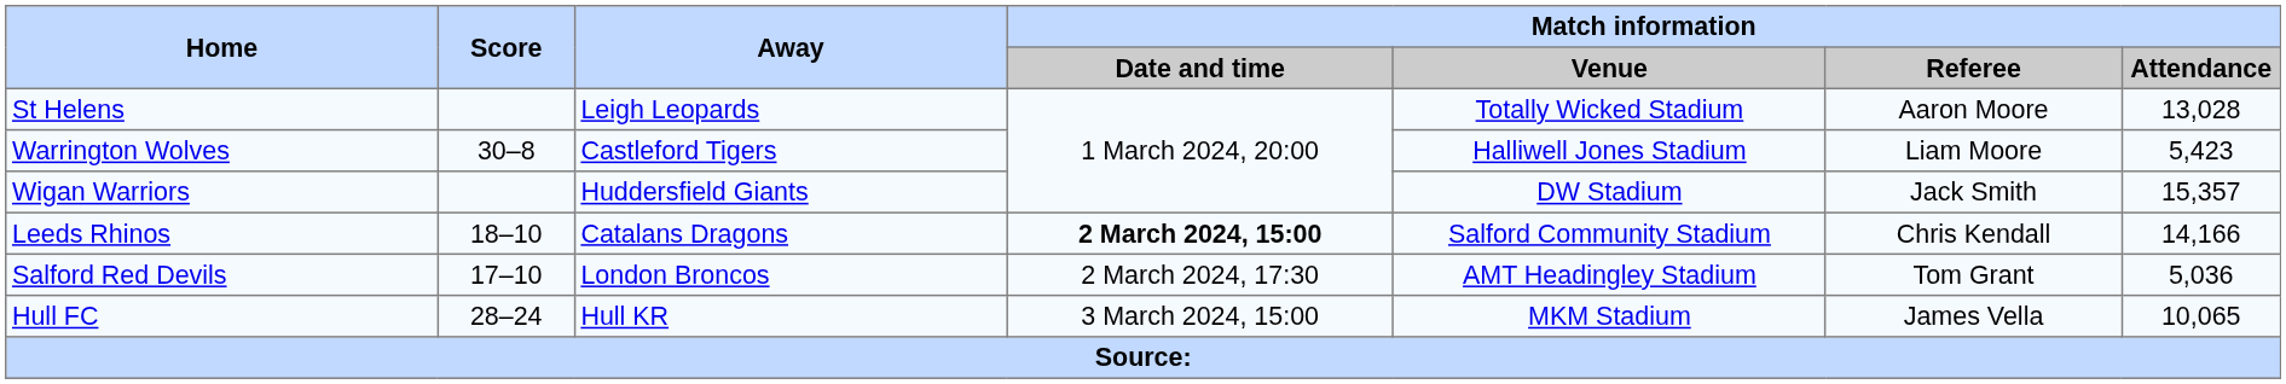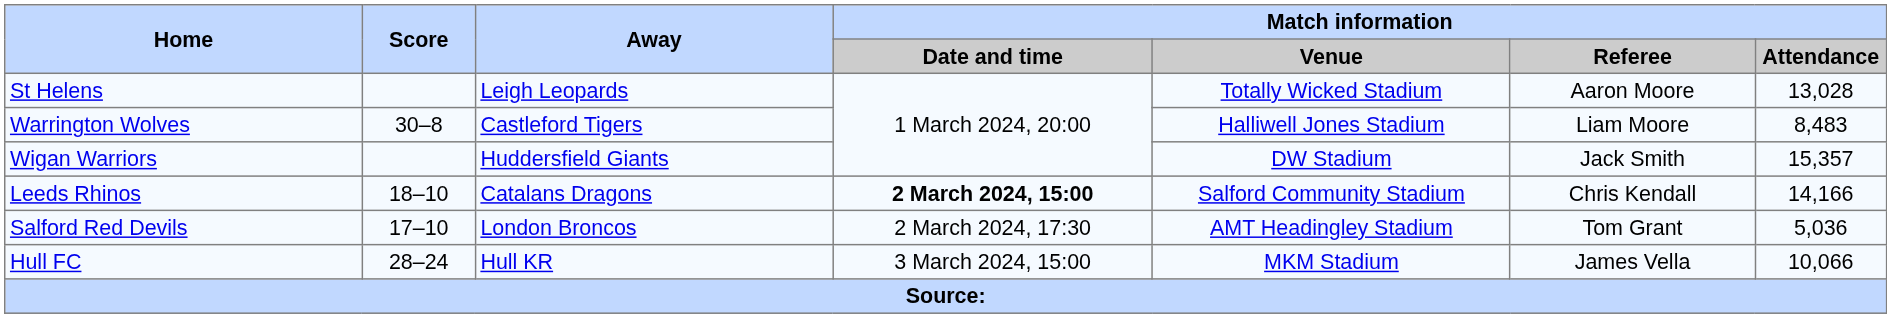 <table border=1 style="border-collapse:collapse; font-size:90%; text-align:center;" cellpadding=3 cellspacing=0 width=100%>
 <tr style="background:#C1D8ff;">
 <th scope="col" rowspan=2 width=19%>Home</th>
 <th scope="col" rowspan=2 width=6%>Score</th>
 <th scope="col" rowspan=2 width=19%>Away</th>
 <th colspan=4>Match information</th>
 </tr>
 <tr style="background:#CCCCCC;">
 <th scope="col" width=17%>Date and time</th>
 <th scope="col" width=19%>Venue</th>
 <th scope="col" width=13%>Referee</th>
 <th scope="col" width=7%>Attendance</th>
 </tr>
 <tr style="background:#F5FAFF;">
 <td style="text-align:left;"> <a href='#'>St Helens</a></td>
 <td></td>
 <td style="text-align:left;"> <a href='#'>Leigh Leopards</a></td>
 <td Rowspan=3>1 March 2024, 20:00</td>
 <td><a href='#'>Totally Wicked Stadium</a></td>
 <td>Aaron Moore</td>
 <td>13,028</td>
 </tr>
 <tr style="background:#F5FAFF;">
 <td style="text-align:left;"> <a href='#'>Warrington Wolves</a></td>
 <td>30–8</td>
 <td style="text-align:left;"> <a href='#'>Castleford Tigers</a></td>
 <td><a href='#'>Halliwell Jones Stadium</a></td>
 <td>Liam Moore</td>
-<td>5,423</td>
+<td>8,483</td>
 </tr>
 <tr style="background:#F5FAFF;">
 <td style="text-align:left;"> <a href='#'>Wigan Warriors</a></td>
 <td></td>
 <td style="text-align:left;"> <a href='#'>Huddersfield Giants</a></td>
 <td><a href='#'>DW Stadium</a></td>
 <td>Jack Smith</td>
 <td>15,357</td>
 </tr>
 <tr style="background:#F5FAFF;">
 <td style="text-align:left;"> <a href='#'>Leeds Rhinos</a></td>
 <td>18–10</td>
 <td style="text-align:left;"> <a href='#'>Catalans Dragons</a></td>
 <td><strong>2 March 2024, 15:00</strong></td>
 <td><a href='#'>Salford Community Stadium</a></td>
 <td>Chris Kendall</td>
 <td>14,166</td>
 </tr>
 <tr style="background:#F5FAFF;">
 <td style="text-align:left;"> <a href='#'>Salford Red Devils</a></td>
 <td>17–10</td>
 <td style="text-align:left;"> <a href='#'>London Broncos</a></td>
 <td>2 March 2024, 17:30</td>
 <td><a href='#'>AMT Headingley Stadium</a></td>
 <td>Tom Grant</td>
 <td>5,036</td>
 </tr>
 <tr style="background:#F5FAFF;">
 <td style="text-align:left;"> <a href='#'>Hull FC</a></td>
 <td>28–24</td>
 <td style="text-align:left;"> <a href='#'>Hull KR</a></td>
 <td>3 March 2024, 15:00</td>
 <td><a href='#'>MKM Stadium</a></td>
 <td>James Vella</td>
-<td>10,065</td>
+<td>10,066</td>
 </tr>
 <tr style="background:#c1d8ff;">
 <th colspan=7>Source:</th>
 </tr>
 </table>
